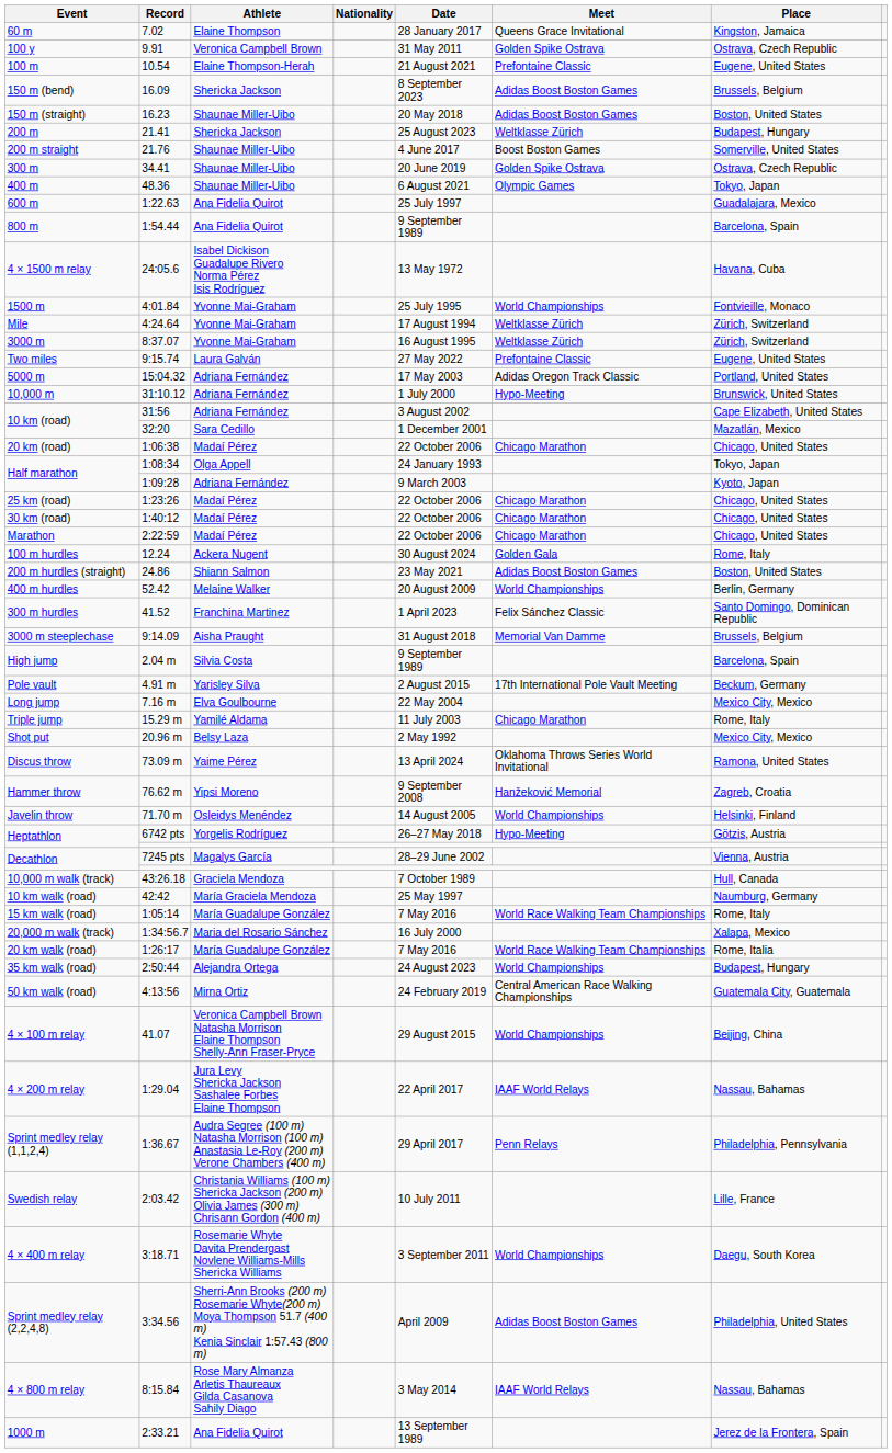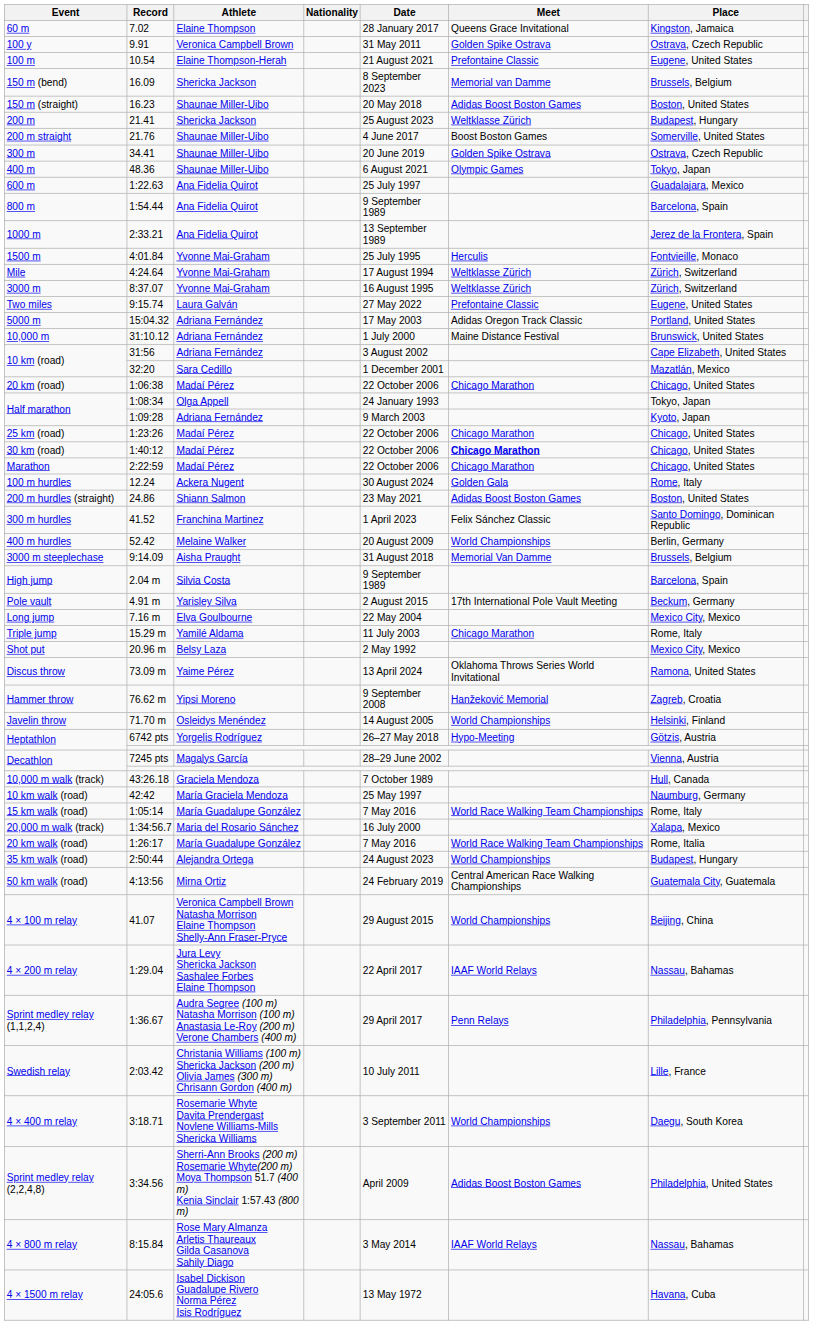 <table class="wikitable" style="font-size:95%; width: 95%;">
 <tr>
 <th>Event</th>
 <th>Record</th>
 <th>Athlete</th>
 <th>Nationality</th>
 <th>Date</th>
 <th>Meet</th>
 <th>Place</th>
 <th></th>
 </tr>
 <tr>
 <td><a href='#'>60 m</a></td>
 <td>7.02 </td>
 <td><a href='#'>Elaine Thompson</a></td>
 <td></td>
 <td>28 January 2017</td>
 <td>Queens Grace Invitational</td>
 <td><a href='#'>Kingston</a>, Jamaica</td>
 <td></td>
 </tr>
 <tr>
 <td><a href='#'>100 y</a></td>
 <td>9.91  </td>
 <td><a href='#'>Veronica Campbell Brown</a></td>
 <td></td>
 <td>31 May 2011</td>
 <td><a href='#'>Golden Spike Ostrava</a></td>
 <td><a href='#'>Ostrava</a>, Czech Republic</td>
 <td></td>
 </tr>
 <tr>
 <td><a href='#'>100 m</a></td>
 <td>10.54 </td>
 <td><a href='#'>Elaine Thompson-Herah</a></td>
 <td></td>
 <td>21 August 2021</td>
 <td><a href='#'>Prefontaine Classic</a></td>
 <td><a href='#'>Eugene</a>, United States</td>
 <td></td>
 </tr>
 <tr>
 <td><a href='#'>150 m</a> (bend)</td>
 <td>16.09 </td>
 <td><a href='#'>Shericka Jackson</a></td>
 <td></td>
 <td>8 September 2023</td>
-<td><a href='#'>Adidas Boost Boston Games</a></td>
+<td><a href='#'>Memorial van Damme</a></td>
 <td><a href='#'>Brussels</a>, Belgium</td>
 <td></td>
 </tr>
 <tr>
 <td><a href='#'>150 m</a> (straight)</td>
 <td>16.23 </td>
 <td><a href='#'>Shaunae Miller-Uibo</a></td>
 <td></td>
 <td>20 May 2018</td>
 <td><a href='#'>Adidas Boost Boston Games</a></td>
 <td><a href='#'>Boston</a>, United States</td>
 <td></td>
 </tr>
 <tr>
 <td><a href='#'>200 m</a></td>
 <td>21.41 </td>
 <td><a href='#'>Shericka Jackson</a></td>
 <td></td>
 <td>25 August 2023</td>
 <td><a href='#'>Weltklasse Zürich</a></td>
 <td><a href='#'>Budapest</a>, Hungary</td>
 <td></td>
 </tr>
 <tr>
 <td><a href='#'>200 m straight</a></td>
 <td>21.76 </td>
 <td><a href='#'>Shaunae Miller-Uibo</a></td>
 <td></td>
 <td>4 June 2017</td>
 <td>Boost Boston Games</td>
 <td><a href='#'>Somerville</a>, United States</td>
 <td></td>
 </tr>
 <tr>
 <td><a href='#'>300 m</a></td>
 <td>34.41 </td>
 <td><a href='#'>Shaunae Miller-Uibo</a></td>
 <td></td>
 <td>20 June 2019</td>
 <td><a href='#'>Golden Spike Ostrava</a></td>
 <td><a href='#'>Ostrava</a>, Czech Republic</td>
 <td></td>
 </tr>
 <tr>
 <td><a href='#'>400 m</a></td>
 <td>48.36</td>
 <td><a href='#'>Shaunae Miller-Uibo</a></td>
 <td></td>
 <td>6 August 2021</td>
 <td><a href='#'>Olympic Games</a></td>
 <td><a href='#'>Tokyo</a>, Japan</td>
 <td></td>
 </tr>
 <tr>
 <td><a href='#'>600 m</a></td>
 <td>1:22.63 </td>
 <td><a href='#'>Ana Fidelia Quirot</a></td>
 <td></td>
 <td>25 July 1997</td>
 <td></td>
 <td><a href='#'>Guadalajara</a>, Mexico</td>
 <td></td>
 </tr>
 <tr>
 <td><a href='#'>800 m</a></td>
 <td>1:54.44</td>
 <td><a href='#'>Ana Fidelia Quirot</a></td>
 <td></td>
 <td>9 September 1989</td>
 <td></td>
 <td><a href='#'>Barcelona</a>, Spain</td>
 <td></td>
 </tr>
 <tr>
-<td><a href='#'>4 × 1500 m relay</a></td>
-<td>24:05.6</td>
-<td><a href='#'>Isabel Dickison</a><br><a href='#'>Guadalupe Rivero</a><br><a href='#'>Norma Pérez</a><br><a href='#'>Isis Rodríguez</a></td>
+<td><a href='#'>1000 m</a></td>
+<td>2:33.21</td>
+<td><a href='#'>Ana Fidelia Quirot</a></td>
 <td></td>
-<td>13 May 1972</td>
+<td>13 September 1989</td>
 <td></td>
-<td><a href='#'>Havana</a>, Cuba</td>
+<td><a href='#'>Jerez de la Frontera</a>, Spain</td>
 <td></td>
 </tr>
 <tr>
 <td><a href='#'>1500 m</a></td>
 <td>4:01.84</td>
 <td><a href='#'>Yvonne Mai-Graham</a></td>
 <td></td>
 <td>25 July 1995</td>
-<td><a href='#'>World Championships</a></td>
+<td><a href='#'>Herculis</a></td>
 <td><a href='#'>Fontvieille</a>, Monaco</td>
 <td></td>
 </tr>
 <tr>
 <td><a href='#'>Mile</a></td>
 <td>4:24.64</td>
 <td><a href='#'>Yvonne Mai-Graham</a></td>
 <td></td>
 <td>17 August 1994</td>
 <td><a href='#'>Weltklasse Zürich</a></td>
 <td><a href='#'>Zürich</a>, Switzerland</td>
 <td></td>
 </tr>
 <tr>
 <td><a href='#'>3000 m</a></td>
 <td>8:37.07</td>
 <td><a href='#'>Yvonne Mai-Graham</a></td>
 <td></td>
 <td>16 August 1995</td>
 <td><a href='#'>Weltklasse Zürich</a></td>
 <td><a href='#'>Zürich</a>, Switzerland</td>
 <td></td>
 </tr>
 <tr>
 <td><a href='#'>Two miles</a></td>
 <td>9:15.74</td>
 <td><a href='#'>Laura Galván</a></td>
 <td></td>
 <td>27 May 2022</td>
 <td><a href='#'>Prefontaine Classic</a></td>
 <td><a href='#'>Eugene</a>, United States</td>
 <td></td>
 </tr>
 <tr>
 <td><a href='#'>5000 m</a></td>
 <td>15:04.32</td>
 <td><a href='#'>Adriana Fernández</a></td>
 <td></td>
 <td>17 May 2003</td>
 <td>Adidas Oregon Track Classic</td>
 <td><a href='#'>Portland</a>, United States</td>
 <td></td>
 </tr>
 <tr>
 <td><a href='#'>10,000 m</a></td>
 <td>31:10.12</td>
 <td><a href='#'>Adriana Fernández</a></td>
 <td></td>
 <td>1 July 2000</td>
-<td><a href='#'>Hypo-Meeting</a></td>
+<td>Maine Distance Festival</td>
 <td><a href='#'>Brunswick</a>, United States</td>
 <td></td>
 </tr>
 <tr>
 <td rowspan=2><a href='#'>10 km</a> (road)</td>
 <td>31:56  </td>
 <td><a href='#'>Adriana Fernández</a></td>
 <td></td>
 <td>3 August 2002</td>
 <td></td>
 <td><a href='#'>Cape Elizabeth</a>, United States</td>
 <td></td>
 </tr>
 <tr>
 <td>32:20 </td>
 <td><a href='#'>Sara Cedillo</a></td>
 <td></td>
 <td>1 December 2001</td>
 <td></td>
 <td><a href='#'>Mazatlán</a>, Mexico</td>
 <td></td>
 </tr>
 <tr>
 <td><a href='#'>20 km</a> (road)</td>
 <td>1:06:38 </td>
 <td><a href='#'>Madaí Pérez</a></td>
 <td></td>
 <td>22 October 2006</td>
 <td><a href='#'>Chicago Marathon</a></td>
 <td><a href='#'>Chicago</a>, United States</td>
 <td></td>
 </tr>
 <tr>
 <td rowspan=2><a href='#'>Half marathon</a></td>
 <td>1:08:34 </td>
 <td><a href='#'>Olga Appell</a></td>
 <td></td>
 <td>24 January 1993</td>
 <td></td>
 <td>Tokyo, Japan</td>
 <td></td>
 </tr>
 <tr>
 <td>1:09:28 </td>
 <td><a href='#'>Adriana Fernández</a></td>
 <td></td>
 <td>9 March 2003</td>
 <td></td>
 <td><a href='#'>Kyoto</a>, Japan</td>
 <td></td>
 </tr>
 <tr>
 <td><a href='#'>25 km</a> (road)</td>
 <td>1:23:26</td>
 <td><a href='#'>Madaí Pérez</a></td>
 <td></td>
 <td>22 October 2006</td>
 <td><a href='#'>Chicago Marathon</a></td>
 <td><a href='#'>Chicago</a>, United States</td>
 <td></td>
 </tr>
 <tr>
 <td><a href='#'>30 km</a> (road)</td>
 <td>1:40:12 </td>
 <td><a href='#'>Madaí Pérez</a></td>
 <td></td>
 <td>22 October 2006</td>
-<td><a href='#'>Chicago Marathon</a></td>
+<td><strong><a href='#'>Chicago Marathon</a></strong></td>
 <td><a href='#'>Chicago</a>, United States</td>
 <td></td>
 </tr>
 <tr>
 <td><a href='#'>Marathon</a></td>
 <td>2:22:59</td>
 <td><a href='#'>Madaí Pérez</a></td>
 <td></td>
 <td>22 October 2006</td>
 <td><a href='#'>Chicago Marathon</a></td>
 <td><a href='#'>Chicago</a>, United States</td>
 <td></td>
 </tr>
 <tr>
 <td><a href='#'>100 m hurdles</a></td>
 <td>12.24 </td>
 <td><a href='#'>Ackera Nugent</a></td>
 <td></td>
 <td>30 August 2024</td>
 <td><a href='#'>Golden Gala</a></td>
 <td><a href='#'>Rome</a>, Italy</td>
 <td></td>
 </tr>
 <tr>
 <td><a href='#'>200 m hurdles</a> (straight)</td>
 <td>24.86 </td>
 <td><a href='#'>Shiann Salmon</a></td>
 <td></td>
 <td>23 May 2021</td>
 <td><a href='#'>Adidas Boost Boston Games</a></td>
 <td><a href='#'>Boston</a>, United States</td>
 <td></td>
 </tr>
 <tr>
+<td><a href='#'>300 m hurdles</a></td>
+<td>41.52</td>
+<td><a href='#'>Franchina Martinez</a></td>
+<td></td>
+<td>1 April 2023</td>
+<td>Felix Sánchez Classic</td>
+<td><a href='#'>Santo Domingo</a>, Dominican Republic</td>
+<td></td>
+</tr>
+<tr>
 <td><a href='#'>400 m hurdles</a></td>
 <td>52.42</td>
 <td><a href='#'>Melaine Walker</a></td>
 <td></td>
 <td>20 August 2009</td>
 <td><a href='#'>World Championships</a></td>
 <td>Berlin, Germany</td>
-<td></td>
-</tr>
-<tr>
-<td><a href='#'>300 m hurdles</a></td>
-<td>41.52</td>
-<td><a href='#'>Franchina Martinez</a></td>
-<td></td>
-<td>1 April 2023</td>
-<td>Felix Sánchez Classic</td>
-<td><a href='#'>Santo Domingo</a>, Dominican Republic</td>
 <td></td>
 </tr>
 <tr>
 <td><a href='#'>3000 m steeplechase</a></td>
 <td>9:14.09</td>
 <td><a href='#'>Aisha Praught</a></td>
 <td></td>
 <td>31 August 2018</td>
 <td><a href='#'>Memorial Van Damme</a></td>
 <td><a href='#'>Brussels</a>, Belgium</td>
 <td></td>
 </tr>
 <tr>
 <td><a href='#'>High jump</a></td>
 <td>2.04 m</td>
 <td><a href='#'>Silvia Costa</a></td>
 <td></td>
 <td>9 September 1989</td>
 <td></td>
 <td><a href='#'>Barcelona</a>, Spain</td>
 <td></td>
 </tr>
 <tr>
 <td><a href='#'>Pole vault</a></td>
 <td>4.91 m</td>
 <td><a href='#'>Yarisley Silva</a></td>
 <td></td>
 <td>2 August 2015</td>
 <td>17th International Pole Vault Meeting</td>
 <td><a href='#'>Beckum</a>, Germany</td>
 <td></td>
 </tr>
 <tr>
 <td><a href='#'>Long jump</a></td>
 <td>7.16 m  </td>
 <td><a href='#'>Elva Goulbourne</a></td>
 <td></td>
 <td>22 May 2004</td>
 <td></td>
 <td><a href='#'>Mexico City</a>, Mexico</td>
 <td></td>
 </tr>
 <tr>
 <td><a href='#'>Triple jump</a></td>
 <td>15.29 m </td>
 <td><a href='#'>Yamilé Aldama</a></td>
 <td></td>
 <td>11 July 2003</td>
 <td><a href='#'>Chicago Marathon</a></td>
 <td>Rome, Italy</td>
 <td></td>
 </tr>
 <tr>
 <td><a href='#'>Shot put</a></td>
 <td>20.96 m</td>
 <td><a href='#'>Belsy Laza</a></td>
 <td></td>
 <td>2 May 1992</td>
 <td></td>
 <td><a href='#'>Mexico City</a>, Mexico</td>
 <td></td>
 </tr>
 <tr>
 <td><a href='#'>Discus throw</a></td>
 <td>73.09 m</td>
 <td><a href='#'>Yaime Pérez</a></td>
 <td></td>
 <td>13 April 2024</td>
 <td>Oklahoma Throws Series World Invitational</td>
 <td><a href='#'>Ramona</a>, United States</td>
 <td></td>
 </tr>
 <tr>
 <td><a href='#'>Hammer throw</a></td>
 <td>76.62 m</td>
 <td><a href='#'>Yipsi Moreno</a></td>
 <td></td>
 <td>9 September 2008</td>
 <td><a href='#'>Hanžeković Memorial</a></td>
 <td><a href='#'>Zagreb</a>, Croatia</td>
 <td></td>
 </tr>
 <tr>
 <td><a href='#'>Javelin throw</a></td>
 <td>71.70 m</td>
 <td><a href='#'>Osleidys Menéndez</a></td>
 <td></td>
 <td>14 August 2005</td>
 <td><a href='#'>World Championships</a></td>
 <td><a href='#'>Helsinki</a>, Finland</td>
 <td></td>
 </tr>
 <tr>
 <td rowspan=2><a href='#'>Heptathlon</a></td>
 <td>6742 pts</td>
 <td><a href='#'>Yorgelis Rodríguez</a></td>
 <td></td>
 <td>26–27 May 2018</td>
 <td><a href='#'>Hypo-Meeting</a></td>
 <td><a href='#'>Götzis</a>, Austria</td>
 <td></td>
 </tr>
 <tr>
 <td colspan=6></td>
 <td></td>
 </tr>
 <tr>
 <td rowspan=2><a href='#'>Decathlon</a></td>
 <td>7245 pts </td>
 <td><a href='#'>Magalys García</a></td>
 <td></td>
 <td>28–29 June 2002</td>
 <td></td>
 <td><a href='#'>Vienna</a>, Austria</td>
 <td></td>
 </tr>
 <tr>
 <td colspan=6></td>
 <td></td>
 </tr>
 <tr>
 <td><a href='#'>10,000 m walk</a> (track)</td>
 <td>43:26.18</td>
 <td><a href='#'>Graciela Mendoza</a></td>
 <td></td>
 <td>7 October 1989</td>
 <td></td>
 <td><a href='#'>Hull</a>, Canada</td>
 <td></td>
 </tr>
 <tr>
 <td><a href='#'>10 km walk</a> (road)</td>
 <td>42:42</td>
 <td><a href='#'>María Graciela Mendoza</a></td>
 <td></td>
 <td>25 May 1997</td>
 <td></td>
 <td><a href='#'>Naumburg</a>, Germany</td>
 <td></td>
 </tr>
 <tr>
 <td><a href='#'>15 km walk</a> (road)</td>
 <td>1:05:14</td>
 <td><a href='#'>María Guadalupe González</a></td>
 <td></td>
 <td>7 May 2016</td>
 <td><a href='#'>World Race Walking Team Championships</a></td>
 <td>Rome, Italy</td>
 <td></td>
 </tr>
 <tr>
 <td><a href='#'>20,000 m walk</a> (track)</td>
 <td>1:34:56.7</td>
 <td><a href='#'>Maria del Rosario Sánchez</a></td>
 <td></td>
 <td>16 July 2000</td>
 <td></td>
 <td><a href='#'>Xalapa</a>, Mexico</td>
 <td></td>
 </tr>
 <tr>
 <td><a href='#'>20 km walk</a> (road)</td>
 <td>1:26:17</td>
 <td><a href='#'>María Guadalupe González</a></td>
 <td></td>
 <td>7 May 2016</td>
 <td><a href='#'>World Race Walking Team Championships</a></td>
 <td>Rome, Italia</td>
 <td></td>
 </tr>
 <tr>
 <td><a href='#'>35 km walk</a> (road)</td>
 <td>2:50:44</td>
 <td><a href='#'>Alejandra Ortega</a></td>
 <td></td>
 <td>24 August 2023</td>
 <td><a href='#'>World Championships</a></td>
 <td><a href='#'>Budapest</a>, Hungary</td>
 <td></td>
 </tr>
 <tr>
 <td><a href='#'>50 km walk</a> (road)</td>
 <td>4:13:56 </td>
 <td><a href='#'>Mirna Ortiz</a></td>
 <td></td>
 <td>24 February 2019</td>
 <td>Central American Race Walking Championships</td>
 <td><a href='#'>Guatemala City</a>, Guatemala</td>
 <td></td>
 </tr>
 <tr>
 <td><a href='#'>4 × 100 m relay</a></td>
 <td>41.07</td>
 <td><a href='#'>Veronica Campbell Brown</a><br><a href='#'>Natasha Morrison</a><br><a href='#'>Elaine Thompson</a><br><a href='#'>Shelly-Ann Fraser-Pryce</a></td>
 <td></td>
 <td>29 August 2015</td>
 <td><a href='#'>World Championships</a></td>
 <td><a href='#'>Beijing</a>, China</td>
 <td></td>
 </tr>
 <tr>
 <td><a href='#'>4 × 200 m relay</a></td>
 <td>1:29.04</td>
 <td><a href='#'>Jura Levy</a><br><a href='#'>Shericka Jackson</a><br><a href='#'>Sashalee Forbes</a><br><a href='#'>Elaine Thompson</a></td>
 <td></td>
 <td>22 April 2017</td>
 <td><a href='#'>IAAF World Relays</a></td>
 <td><a href='#'>Nassau</a>, Bahamas</td>
 <td></td>
 </tr>
 <tr>
 <td><a href='#'>Sprint medley relay</a> (1,1,2,4)</td>
 <td>1:36.67</td>
 <td><a href='#'>Audra Segree</a> <em>(100 m)</em><br><a href='#'>Natasha Morrison</a> <em>(100 m)</em><br><a href='#'>Anastasia Le-Roy</a> <em>(200 m)</em><br><a href='#'>Verone Chambers</a> <em>(400 m)</em></td>
 <td></td>
 <td>29 April 2017</td>
 <td><a href='#'>Penn Relays</a></td>
 <td><a href='#'>Philadelphia</a>, Pennsylvania</td>
 <td></td>
 </tr>
 <tr>
 <td><a href='#'>Swedish relay</a></td>
 <td>2:03.42</td>
 <td><a href='#'>Christania Williams</a> <em>(100 m)</em><br><a href='#'>Shericka Jackson</a> <em>(200 m)</em><br><a href='#'>Olivia James</a> <em>(300 m)</em><br><a href='#'>Chrisann Gordon</a> <em>(400 m)</em></td>
 <td></td>
 <td>10 July 2011</td>
 <td></td>
 <td><a href='#'>Lille</a>, France</td>
 <td></td>
 </tr>
 <tr>
 <td><a href='#'>4 × 400 m relay</a></td>
 <td>3:18.71</td>
 <td><a href='#'>Rosemarie Whyte</a><br><a href='#'>Davita Prendergast</a><br><a href='#'>Novlene Williams-Mills</a><br><a href='#'>Shericka Williams</a></td>
 <td></td>
 <td>3 September 2011</td>
 <td><a href='#'>World Championships</a></td>
 <td><a href='#'>Daegu</a>, South Korea</td>
 <td></td>
 </tr>
 <tr>
 <td><a href='#'>Sprint medley relay</a> (2,2,4,8)</td>
 <td>3:34.56</td>
 <td><a href='#'>Sherri-Ann Brooks</a> <em>(200 m)</em><br><a href='#'>Rosemarie Whyte</a><em>(200 m)</em><br><a href='#'>Moya Thompson</a> 51.7 <em>(400 m)</em><br><a href='#'>Kenia Sinclair</a> 1:57.43 <em>(800 m)</em></td>
 <td></td>
 <td>April 2009</td>
 <td><a href='#'>Adidas Boost Boston Games</a></td>
 <td><a href='#'>Philadelphia</a>, United States</td>
 <td></td>
 </tr>
 <tr>
 <td><a href='#'>4 × 800 m relay</a></td>
 <td>8:15.84</td>
 <td><a href='#'>Rose Mary Almanza</a><br><a href='#'>Arletis Thaureaux</a><br><a href='#'>Gilda Casanova</a><br><a href='#'>Sahily Diago</a></td>
 <td></td>
 <td>3 May 2014</td>
 <td><a href='#'>IAAF World Relays</a></td>
 <td><a href='#'>Nassau</a>, Bahamas</td>
 <td></td>
 </tr>
 <tr>
-<td><a href='#'>1000 m</a></td>
-<td>2:33.21</td>
-<td><a href='#'>Ana Fidelia Quirot</a></td>
+<td><a href='#'>4 × 1500 m relay</a></td>
+<td>24:05.6</td>
+<td><a href='#'>Isabel Dickison</a><br><a href='#'>Guadalupe Rivero</a><br><a href='#'>Norma Pérez</a><br><a href='#'>Isis Rodríguez</a></td>
 <td></td>
-<td>13 September 1989</td>
+<td>13 May 1972</td>
 <td></td>
-<td><a href='#'>Jerez de la Frontera</a>, Spain</td>
+<td><a href='#'>Havana</a>, Cuba</td>
 <td></td>
 </tr>
 </table>
